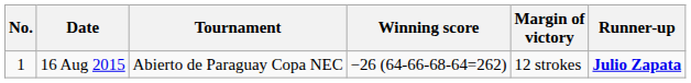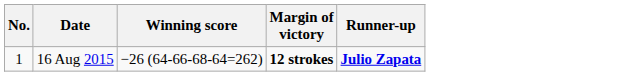 <table class="wikitable" style="font-size:95%;">
 <tr>
 <th>No.</th>
 <th>Date</th>
-<th>Tournament</th>
 <th>Winning score</th>
 <th>Margin of<br>victory</th>
 <th>Runner-up</th>
 </tr>
 <tr>
 <td align=center>1</td>
 <td align=right>16 Aug <a href='#'>2015</a></td>
-<td>Abierto de Paraguay Copa NEC</td>
 <td>−26 (64-66-68-64=262)</td>
-<td>12 strokes</td>
+<td><strong>12 strokes</strong></td>
 <td><strong> <a href='#'>Julio Zapata</a></strong></td>
 </tr>
 </table>
